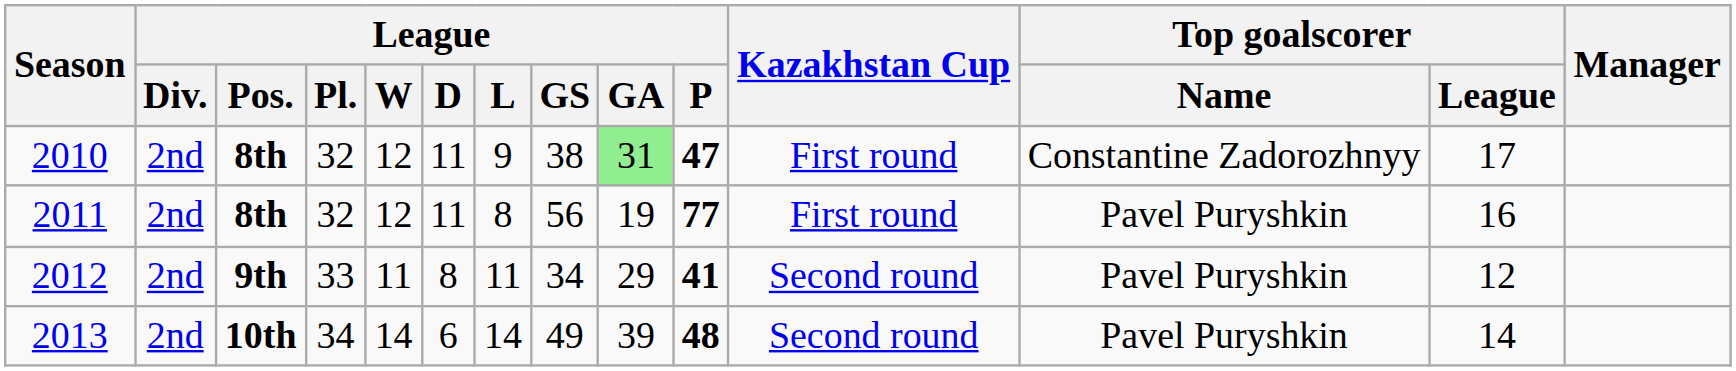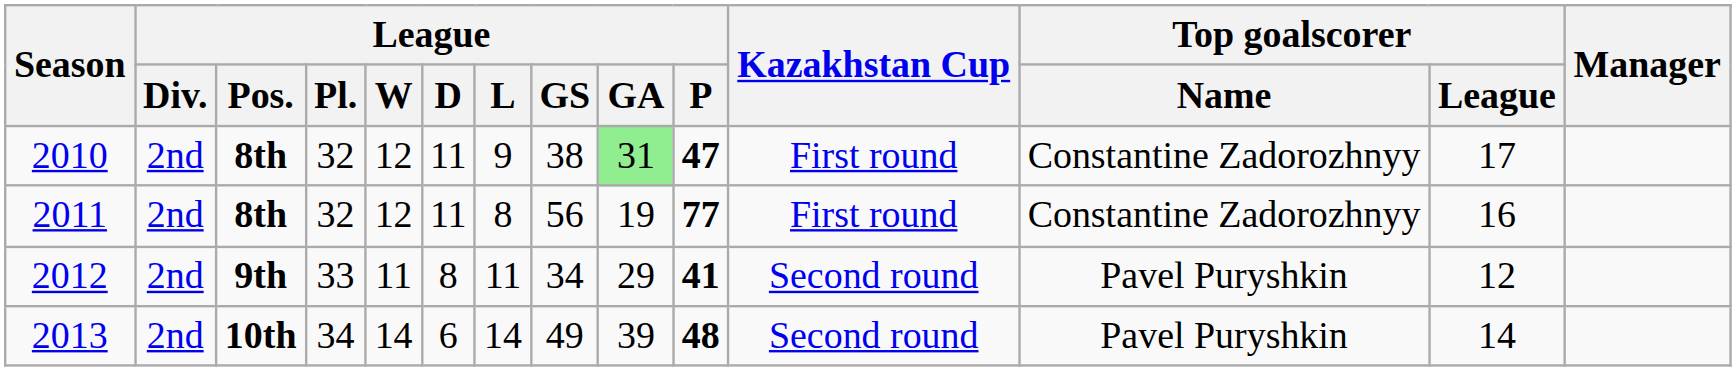 <table class="wikitable">
 <tr style="background:#efefef;">
 <th rowspan="2">Season</th>
 <th colspan="9">League</th>
 <th rowspan="2"><a href='#'>Kazakhstan Cup</a></th>
 <th colspan="2">Top goalscorer</th>
 <th rowspan="2">Manager</th>
 </tr>
 <tr>
 <th>Div.</th>
 <th>Pos.</th>
 <th>Pl.</th>
 <th>W</th>
 <th>D</th>
 <th>L</th>
 <th>GS</th>
 <th>GA</th>
 <th>P</th>
 <th>Name</th>
 <th>League</th>
 </tr>
 <tr>
 <td align=center><a href='#'>2010</a></td>
 <td align=center><a href='#'>2nd</a></td>
 <td align=center><strong>8th</strong></td>
 <td align=center>32</td>
 <td align=center>12</td>
 <td align=center>11</td>
 <td align=center>9</td>
 <td align=center>38</td>
 <td align=center style="background: lightgreen;">31</td>
 <td align=center><strong>47</strong></td>
 <td align=center><a href='#'>First round</a></td>
 <td align=center> Constantine Zadorozhnyy</td>
 <td align=center>17</td>
 <td align=center></td>
 </tr>
 <tr>
 <td align=center><a href='#'>2011</a></td>
 <td align=center><a href='#'>2nd</a></td>
 <td align=center><strong>8th</strong></td>
 <td align=center>32</td>
 <td align=center>12</td>
 <td align=center>11</td>
 <td align=center>8</td>
 <td align=center>56</td>
 <td align=center>19</td>
 <td align=center><strong>77</strong></td>
 <td align=center><a href='#'>First round</a></td>
-<td align=center> Pavel Puryshkin</td>
+<td align=center> Constantine Zadorozhnyy</td>
 <td align=center>16</td>
 <td align=center></td>
 </tr>
 <tr>
 <td align=center><a href='#'>2012</a></td>
 <td align=center><a href='#'>2nd</a></td>
 <td align=center><strong>9th</strong></td>
 <td align=center>33</td>
 <td align=center>11</td>
 <td align=center>8</td>
 <td align=center>11</td>
 <td align=center>34</td>
 <td align=center>29</td>
 <td align=center><strong>41</strong></td>
 <td align=center><a href='#'>Second round</a></td>
 <td align=center> Pavel Puryshkin</td>
 <td align=center>12</td>
 <td align=center></td>
 </tr>
 <tr>
 <td align=center><a href='#'>2013</a></td>
 <td align=center><a href='#'>2nd</a></td>
 <td align=center><strong>10th</strong></td>
 <td align=center>34</td>
 <td align=center>14</td>
 <td align=center>6</td>
 <td align=center>14</td>
 <td align=center>49</td>
 <td align=center>39</td>
 <td align=center><strong>48</strong></td>
 <td align=center><a href='#'>Second round</a></td>
 <td align=center> Pavel Puryshkin</td>
 <td align=center>14</td>
 <td align=center></td>
 </tr>
 </table>
